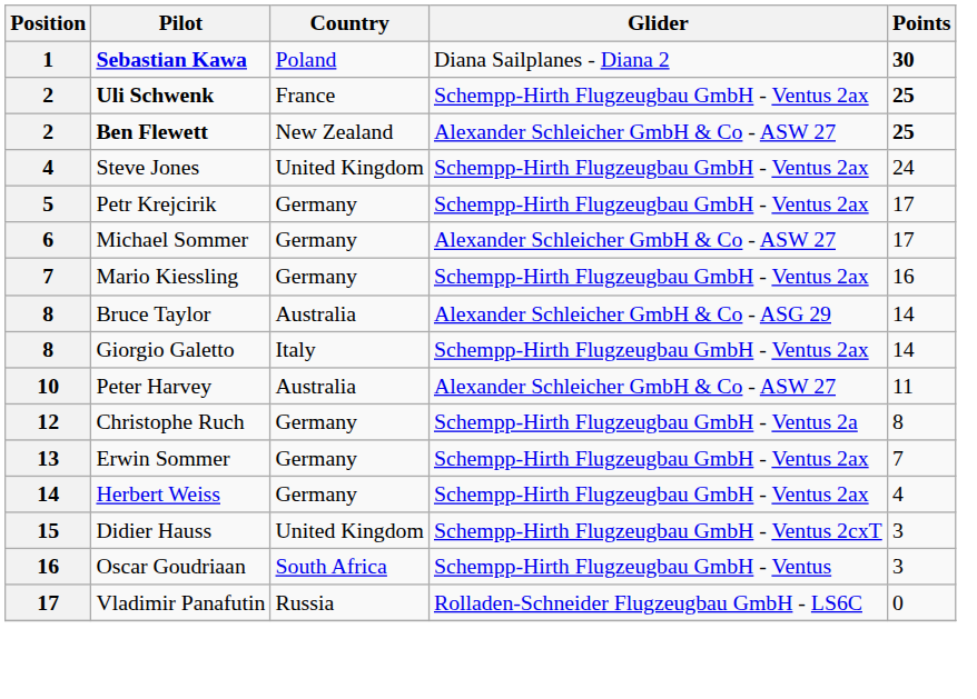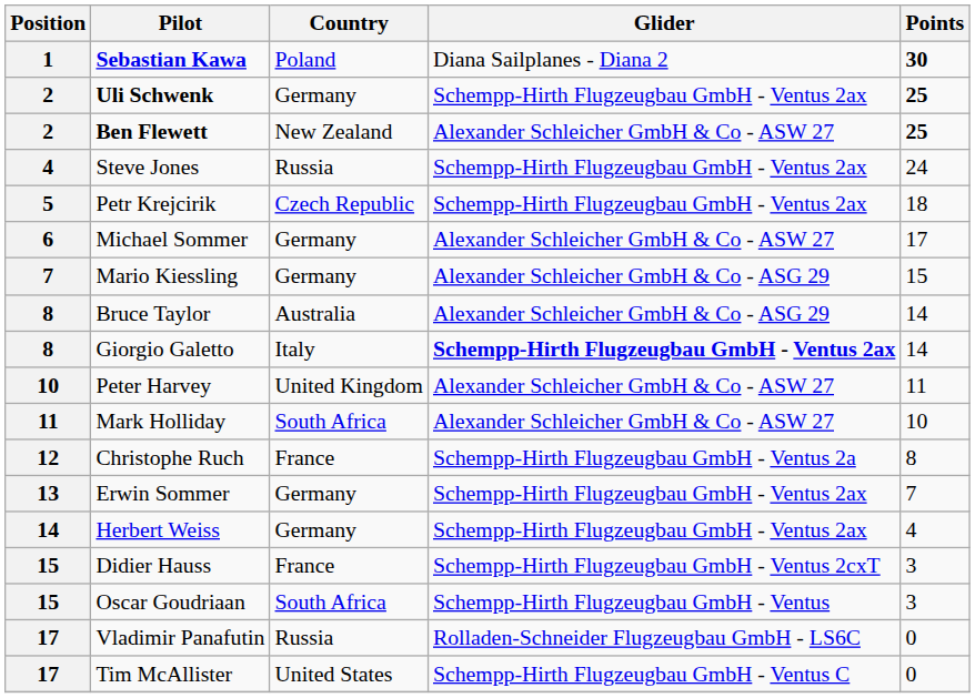 <table class="wikitable" style="font-size: 95%;">
 <tr>
 <th>Position</th>
 <th>Pilot</th>
 <th>Country</th>
 <th>Glider</th>
 <th>Points</th>
 </tr>
 <tr>
 <th>1</th>
 <td> <strong><a href='#'>Sebastian Kawa</a></strong></td>
 <td><a href='#'>Poland</a></td>
 <td> Diana Sailplanes -  <a href='#'>Diana 2</a></td>
 <td><strong>30</strong></td>
 </tr>
 <tr>
 <th>2</th>
 <td> <strong>Uli Schwenk</strong></td>
-<td>France</td>
+<td>Germany</td>
 <td> <a href='#'>Schempp-Hirth Flugzeugbau GmbH</a> - <a href='#'>Ventus 2ax</a></td>
 <td><strong>25</strong></td>
 </tr>
 <tr>
 <th>2</th>
 <td> <strong>Ben Flewett</strong></td>
 <td>New Zealand</td>
 <td> <a href='#'>Alexander Schleicher GmbH & Co</a> - <a href='#'>ASW 27</a></td>
 <td><strong>25</strong></td>
 </tr>
 <tr>
 <th>4</th>
 <td> Steve Jones</td>
-<td>United Kingdom</td>
+<td>Russia</td>
 <td> <a href='#'>Schempp-Hirth Flugzeugbau GmbH</a> - <a href='#'>Ventus 2ax</a></td>
 <td>24</td>
 </tr>
 <tr>
 <th>5</th>
 <td> Petr Krejcirik</td>
-<td>Germany</td>
+<td><a href='#'>Czech Republic</a></td>
 <td> <a href='#'>Schempp-Hirth Flugzeugbau GmbH</a> - <a href='#'>Ventus 2ax</a></td>
-<td>17</td>
+<td>18</td>
 </tr>
 <tr>
 <th>6</th>
 <td> Michael Sommer</td>
 <td>Germany</td>
 <td> <a href='#'>Alexander Schleicher GmbH & Co</a> - <a href='#'>ASW 27</a></td>
 <td>17</td>
 </tr>
 <tr>
 <th>7</th>
 <td> Mario Kiessling</td>
 <td>Germany</td>
-<td> <a href='#'>Schempp-Hirth Flugzeugbau GmbH</a> - <a href='#'>Ventus 2ax</a></td>
-<td>16</td>
+<td> <a href='#'>Alexander Schleicher GmbH & Co</a> - <a href='#'>ASG 29</a></td>
+<td>15</td>
 </tr>
 <tr>
 <th>8</th>
 <td> Bruce Taylor</td>
 <td>Australia</td>
 <td> <a href='#'>Alexander Schleicher GmbH & Co</a> - <a href='#'>ASG 29</a></td>
 <td>14</td>
 </tr>
 <tr>
 <th>8</th>
 <td> Giorgio Galetto</td>
 <td>Italy</td>
-<td> <a href='#'>Schempp-Hirth Flugzeugbau GmbH</a> - <a href='#'>Ventus 2ax</a></td>
+<td><strong> <a href='#'>Schempp-Hirth Flugzeugbau GmbH</a> - <a href='#'>Ventus 2ax</a></strong></td>
 <td>14</td>
 </tr>
 <tr>
 <th>10</th>
 <td> Peter Harvey</td>
-<td>Australia</td>
+<td>United Kingdom</td>
 <td> <a href='#'>Alexander Schleicher GmbH & Co</a> - <a href='#'>ASW 27</a></td>
 <td>11</td>
 </tr>
 <tr>
+<th>11</th>
+<td> Mark Holliday</td>
+<td><a href='#'>South Africa</a></td>
+<td> <a href='#'>Alexander Schleicher GmbH & Co</a> - <a href='#'>ASW 27</a></td>
+<td>10</td>
+</tr>
+<tr>
 <th>12</th>
 <td> Christophe Ruch</td>
-<td>Germany</td>
+<td>France</td>
 <td> <a href='#'>Schempp-Hirth Flugzeugbau GmbH</a> - <a href='#'>Ventus 2a</a></td>
 <td>8</td>
 </tr>
 <tr>
 <th>13</th>
 <td> Erwin Sommer</td>
 <td>Germany</td>
 <td> <a href='#'>Schempp-Hirth Flugzeugbau GmbH</a> - <a href='#'>Ventus 2ax</a></td>
 <td>7</td>
 </tr>
 <tr>
 <th>14</th>
 <td> <a href='#'>Herbert Weiss</a></td>
 <td>Germany</td>
 <td> <a href='#'>Schempp-Hirth Flugzeugbau GmbH</a> - <a href='#'>Ventus 2ax</a></td>
 <td>4</td>
 </tr>
 <tr>
 <th>15</th>
 <td> Didier Hauss</td>
-<td>United Kingdom</td>
+<td>France</td>
 <td> <a href='#'>Schempp-Hirth Flugzeugbau GmbH</a> - <a href='#'>Ventus 2cxT</a></td>
 <td>3</td>
 </tr>
 <tr>
-<th>16</th>
+<th>15</th>
 <td> Oscar Goudriaan</td>
 <td><a href='#'>South Africa</a></td>
 <td> <a href='#'>Schempp-Hirth Flugzeugbau GmbH</a> - <a href='#'>Ventus</a></td>
 <td>3</td>
 </tr>
 <tr>
 <th>17</th>
 <td> Vladimir Panafutin</td>
 <td>Russia</td>
 <td> <a href='#'>Rolladen-Schneider Flugzeugbau GmbH</a> - <a href='#'>LS6C</a></td>
 <td>0</td>
 </tr>
 <tr>
+<th>17</th>
+<td> Tim McAllister</td>
+<td>United States</td>
+<td> <a href='#'>Schempp-Hirth Flugzeugbau GmbH</a> - <a href='#'>Ventus C</a></td>
+<td>0</td>
+</tr>
+<tr>
 </tr>
 </table>
